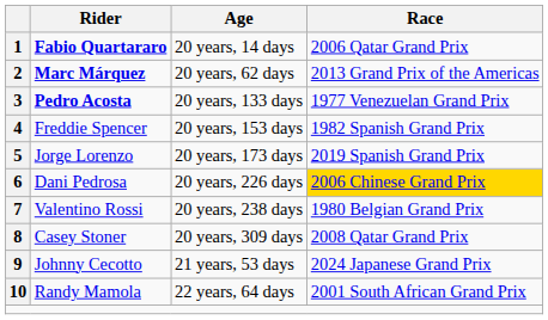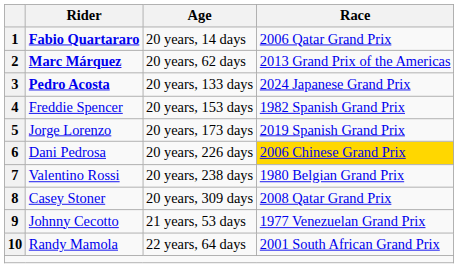 <table class="wikitable">
 <tr>
 <th></th>
 <th>Rider</th>
 <th>Age</th>
 <th>Race</th>
 </tr>
 <tr>
 <th>1</th>
 <td> <strong><a href='#'>Fabio Quartararo</a></strong></td>
 <td>20 years, 14 days</td>
 <td><a href='#'>2006 Qatar Grand Prix</a></td>
 </tr>
 <tr>
 <th>2</th>
 <td> <strong><a href='#'>Marc Márquez</a></strong></td>
 <td>20 years, 62 days</td>
 <td><a href='#'>2013 Grand Prix of the Americas</a></td>
 </tr>
 <tr>
 <th>3</th>
 <td> <strong><a href='#'>Pedro Acosta</a></strong></td>
 <td>20 years, 133 days</td>
-<td><a href='#'>1977 Venezuelan Grand Prix</a></td>
+<td><a href='#'>2024 Japanese Grand Prix</a></td>
 </tr>
 <tr>
 <th>4</th>
 <td> <a href='#'>Freddie Spencer</a></td>
 <td>20 years, 153 days</td>
 <td><a href='#'>1982 Spanish Grand Prix</a></td>
 </tr>
 <tr>
 <th>5</th>
 <td> <a href='#'>Jorge Lorenzo</a></td>
 <td>20 years, 173 days</td>
 <td><a href='#'>2019 Spanish Grand Prix</a></td>
 </tr>
 <tr>
 <th>6</th>
 <td> <a href='#'>Dani Pedrosa</a></td>
 <td>20 years, 226 days</td>
 <td style="background: gold;"><a href='#'>2006 Chinese Grand Prix</a></td>
 </tr>
 <tr>
 <th>7</th>
 <td> <a href='#'>Valentino Rossi</a></td>
 <td>20 years, 238 days</td>
 <td><a href='#'>1980 Belgian Grand Prix</a></td>
 </tr>
 <tr>
 <th>8</th>
 <td> <a href='#'>Casey Stoner</a></td>
 <td>20 years, 309 days</td>
 <td><a href='#'>2008 Qatar Grand Prix</a></td>
 </tr>
 <tr>
 <th>9</th>
 <td> <a href='#'>Johnny Cecotto</a></td>
 <td>21 years, 53 days</td>
-<td><a href='#'>2024 Japanese Grand Prix</a></td>
+<td><a href='#'>1977 Venezuelan Grand Prix</a></td>
 </tr>
 <tr>
 <th>10</th>
 <td> <a href='#'>Randy Mamola</a></td>
 <td>22 years, 64 days</td>
 <td><a href='#'>2001 South African Grand Prix</a></td>
 </tr>
 <tr>
 <td colspan=4></td>
 </tr>
 </table>
